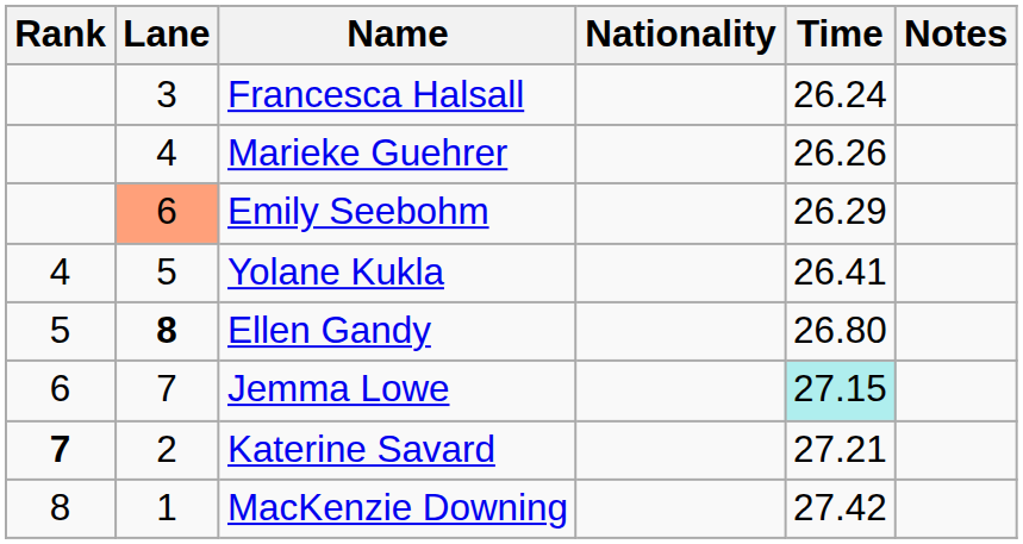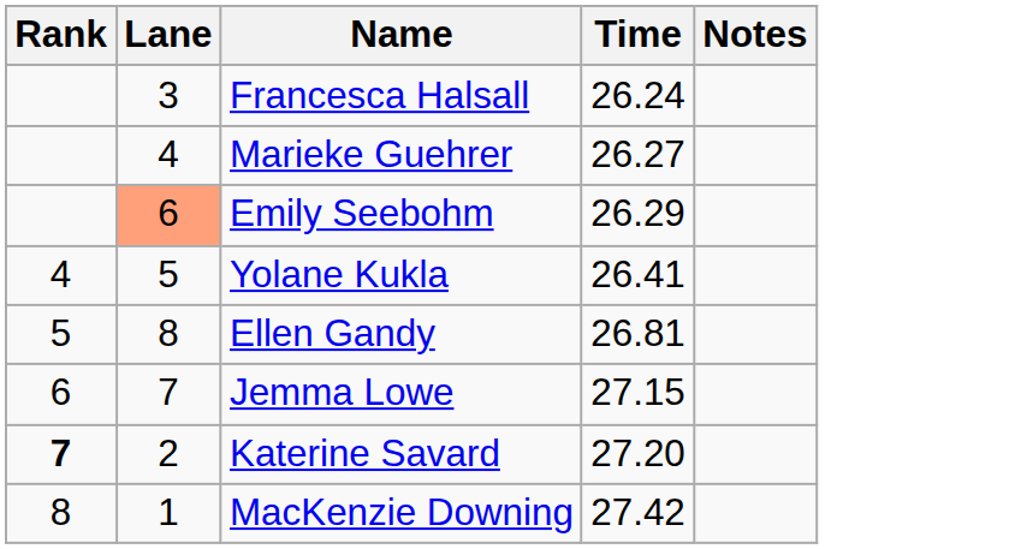 <table class="wikitable sortable" style="text-align:center">
 <tr>
 <th>Rank</th>
 <th>Lane</th>
 <th>Name</th>
-<th>Nationality</th>
 <th>Time</th>
 <th>Notes</th>
 </tr>
 <tr>
 <td></td>
 <td>3</td>
 <td align=left><a href='#'>Francesca Halsall</a></td>
-<td align=left></td>
 <td>26.24</td>
 <td></td>
 </tr>
 <tr>
 <td></td>
 <td>4</td>
 <td align=left><a href='#'>Marieke Guehrer</a></td>
-<td align=left></td>
-<td>26.26</td>
+<td>26.27</td>
 <td></td>
 </tr>
 <tr>
 <td></td>
 <td style="background: lightsalmon;">6</td>
 <td align=left><a href='#'>Emily Seebohm</a></td>
-<td align=left></td>
 <td>26.29</td>
 <td></td>
 </tr>
 <tr>
 <td>4</td>
 <td>5</td>
 <td align=left><a href='#'>Yolane Kukla</a></td>
-<td align=left></td>
 <td>26.41</td>
 <td></td>
 </tr>
 <tr>
 <td>5</td>
-<td><strong>8</strong></td>
+<td>8</td>
 <td align=left><a href='#'>Ellen Gandy</a></td>
-<td align=left></td>
-<td>26.80</td>
+<td>26.81</td>
 <td></td>
 </tr>
 <tr>
 <td>6</td>
 <td>7</td>
 <td align=left><a href='#'>Jemma Lowe</a></td>
-<td align=left></td>
-<td style="background: paleturquoise;">27.15</td>
+<td>27.15</td>
 <td></td>
 </tr>
 <tr>
 <td><strong>7</strong></td>
 <td>2</td>
 <td align=left><a href='#'>Katerine Savard</a></td>
-<td align=left></td>
-<td>27.21</td>
+<td>27.20</td>
 <td></td>
 </tr>
 <tr>
 <td>8</td>
 <td>1</td>
 <td align=left><a href='#'>MacKenzie Downing</a></td>
-<td align=left></td>
 <td>27.42</td>
 <td></td>
 </tr>
 </table>
